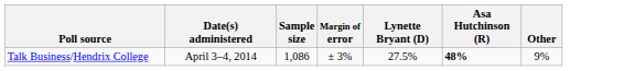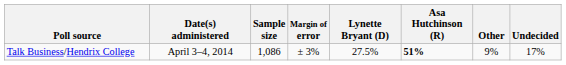 <table class="wikitable">
 <tr valign= bottom>
 <th style="width:220px;">Poll source</th>
 <th style="width:150px;">Date(s)<br>administered</th>
 <th class=small>Sample<br>size</th>
 <th class=small><small>Margin of</small><br>error</th>
 <th style="width:105px;">Lynette<br>Bryant (D)</th>
 <th style="width:105px;">Asa<br>Hutchinson (R)</th>
 <th style="width:50px;">Other</th>
+<th style="width:50px;">Undecided</th>
 </tr>
 <tr>
 <td><a href='#'>Talk Business</a>/<a href='#'>Hendrix College</a></td>
 <td align=center>April 3–4, 2014</td>
 <td align=center>1,086</td>
 <td align=center>± 3%</td>
 <td align=center>27.5%</td>
-<td><strong>48%</strong></td>
+<td><strong>51%</strong></td>
 <td align=center>9%</td>
+<td align=center>17%</td>
 </tr>
 </table>
